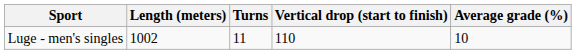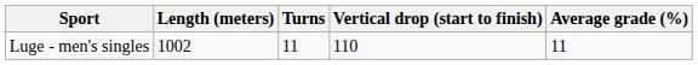 <table class="wikitable">
 <tr>
 <th>Sport</th>
 <th>Length (meters)</th>
 <th>Turns</th>
 <th>Vertical drop (start to finish)</th>
 <th>Average grade (%)</th>
 </tr>
 <tr>
 <td>Luge - men's singles</td>
 <td>1002</td>
 <td>11</td>
 <td>110</td>
-<td>10</td>
+<td>11</td>
 </tr>
 </table>
